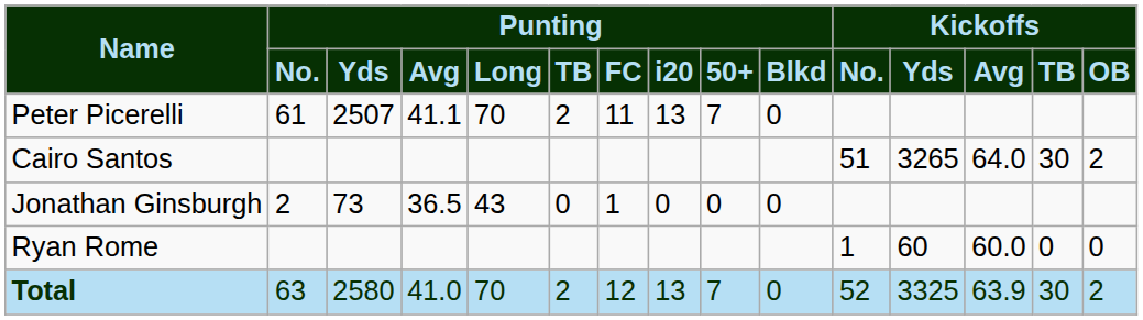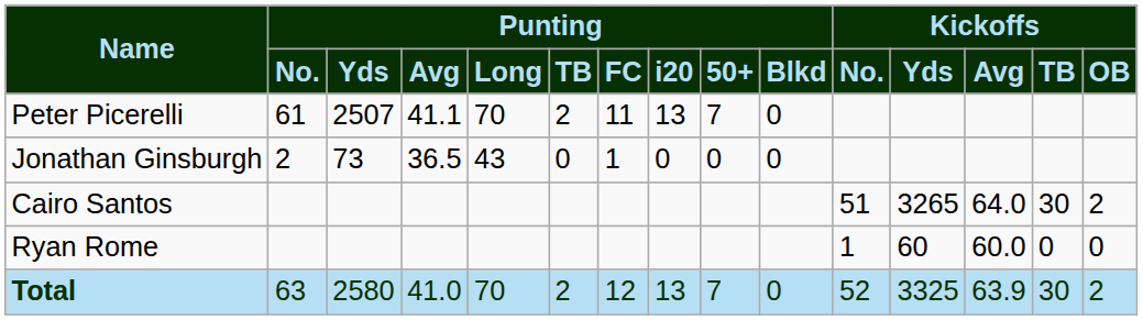 <table class="wikitable" style="white-space:nowrap;">
 <tr>
 <th style="background: #063003; color: #B6DFF4;" rowspan="2">Name</th>
 <th style="background: #063003; color: #B6DFF4;" colspan="9">Punting</th>
 <th style="background: #063003; color: #B6DFF4;" colspan="5">Kickoffs</th>
 </tr>
 <tr>
 <th style="background: #063003; color: #B6DFF4;">No.</th>
 <th style="background: #063003; color: #B6DFF4;">Yds</th>
 <th style="background: #063003; color: #B6DFF4;">Avg</th>
 <th style="background: #063003; color: #B6DFF4;">Long</th>
 <th style="background: #063003; color: #B6DFF4;">TB</th>
 <th style="background: #063003; color: #B6DFF4;">FC</th>
 <th style="background: #063003; color: #B6DFF4;">i20</th>
 <th style="background: #063003; color: #B6DFF4;">50+</th>
 <th style="background: #063003; color: #B6DFF4;">Blkd</th>
 <th style="background: #063003; color: #B6DFF4;">No.</th>
 <th style="background: #063003; color: #B6DFF4;">Yds</th>
 <th style="background: #063003; color: #B6DFF4;">Avg</th>
 <th style="background: #063003; color: #B6DFF4;">TB</th>
 <th style="background: #063003; color: #B6DFF4;">OB</th>
 </tr>
 <tr>
 <td>Peter Picerelli</td>
 <td>61</td>
 <td>2507</td>
 <td>41.1</td>
 <td>70</td>
 <td>2</td>
 <td>11</td>
 <td>13</td>
 <td>7</td>
 <td>0</td>
 <td></td>
 <td></td>
 <td></td>
 <td></td>
 <td></td>
 </tr>
 <tr>
+<td>Jonathan Ginsburgh</td>
+<td>2</td>
+<td>73</td>
+<td>36.5</td>
+<td>43</td>
+<td>0</td>
+<td>1</td>
+<td>0</td>
+<td>0</td>
+<td>0</td>
+<td></td>
+<td></td>
+<td></td>
+<td></td>
+<td></td>
+</tr>
+<tr>
 <td>Cairo Santos</td>
 <td></td>
 <td></td>
 <td></td>
 <td></td>
 <td></td>
 <td></td>
 <td></td>
 <td></td>
 <td></td>
 <td>51</td>
 <td>3265</td>
 <td>64.0</td>
 <td>30</td>
 <td>2</td>
-</tr>
-<tr>
-<td>Jonathan Ginsburgh</td>
-<td>2</td>
-<td>73</td>
-<td>36.5</td>
-<td>43</td>
-<td>0</td>
-<td>1</td>
-<td>0</td>
-<td>0</td>
-<td>0</td>
-<td></td>
-<td></td>
-<td></td>
-<td></td>
-<td></td>
 </tr>
 <tr>
 <td>Ryan Rome</td>
 <td></td>
 <td></td>
 <td></td>
 <td></td>
 <td></td>
 <td></td>
 <td></td>
 <td></td>
 <td></td>
 <td>1</td>
 <td>60</td>
 <td>60.0</td>
 <td>0</td>
 <td>0</td>
 </tr>
 <tr style="background: #B6DFF4; color: #063003;">
 <td><strong>Total</strong></td>
 <td>63</td>
 <td>2580</td>
 <td>41.0</td>
 <td>70</td>
 <td>2</td>
 <td>12</td>
 <td>13</td>
 <td>7</td>
 <td>0</td>
 <td>52</td>
 <td>3325</td>
 <td>63.9</td>
 <td>30</td>
 <td>2</td>
 </tr>
 </table>
